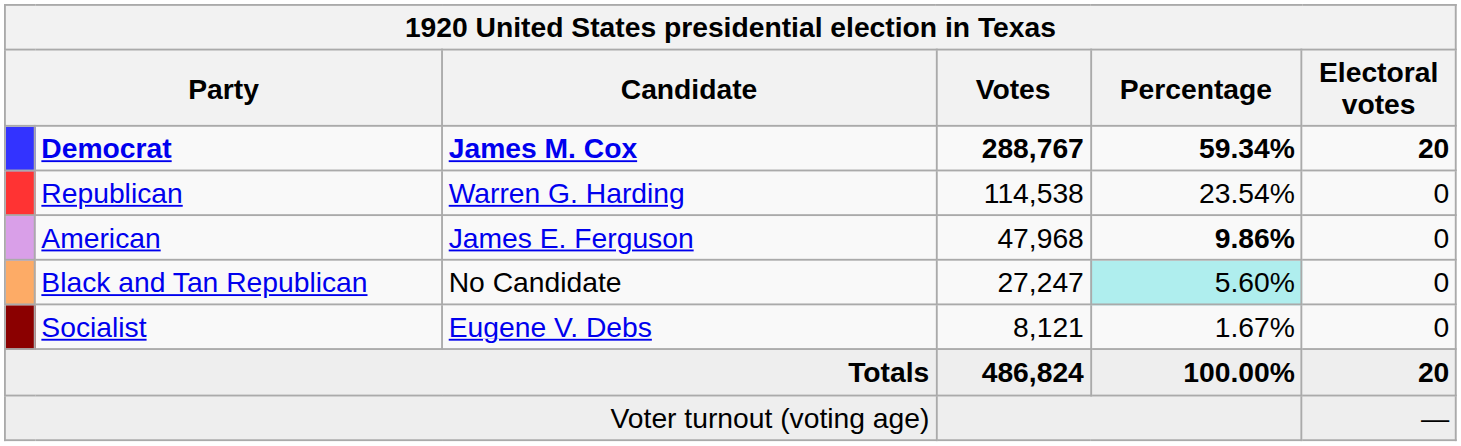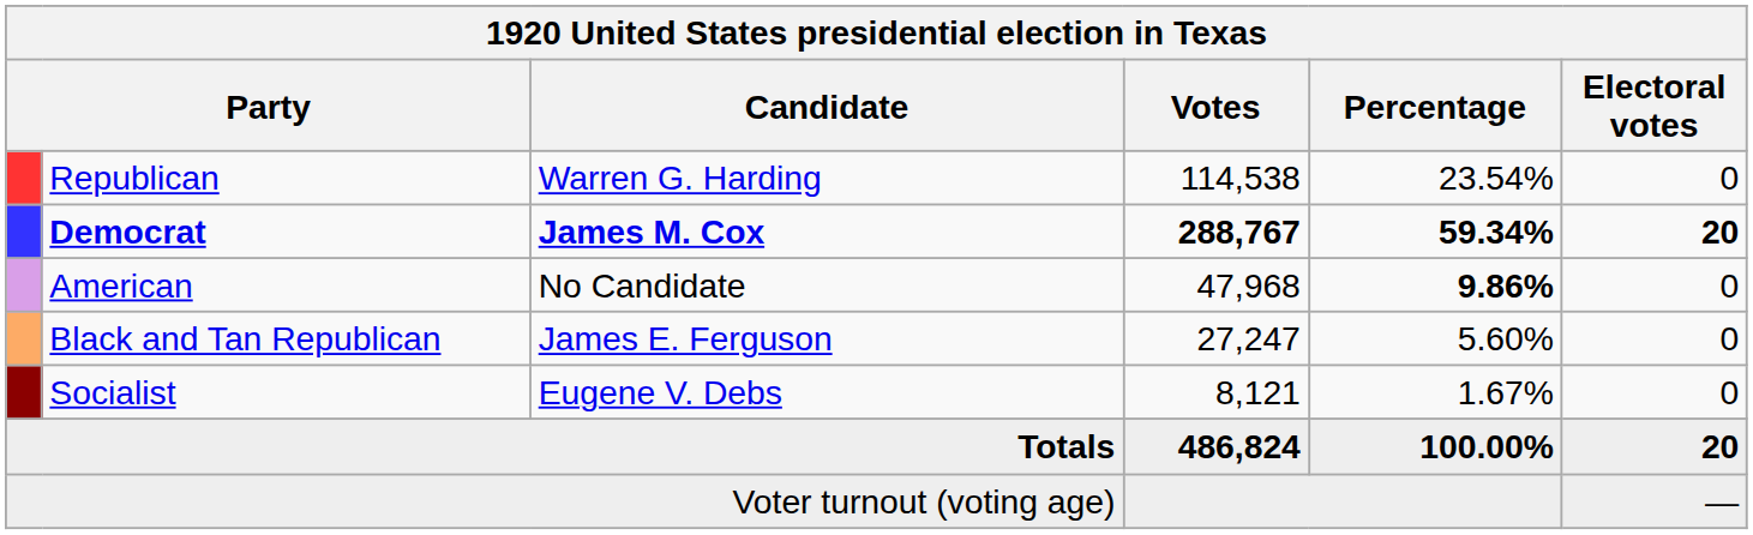 <table class="wikitable" style="font-size: 95%;">
 <tr>
 <th colspan="6">1920 United States presidential election in Texas</th>
 </tr>
 <tr>
 <th colspan="2" style="width: 15em">Party</th>
 <th style="width: 17em">Candidate</th>
 <th style="width: 5em">Votes</th>
 <th style="width: 7em">Percentage</th>
 <th style="width: 5em">Electoral votes</th>
 </tr>
 <tr>
+<th style="background-color:#FF3333; width: 3px"></th>
+<td style="width: 130px"><a href='#'>Republican</a></td>
+<td><a href='#'>Warren G. Harding</a></td>
+<td align="right">114,538</td>
+<td align="right">23.54%</td>
+<td align="right">0</td>
+</tr>
+<tr>
 <th style="background-color:#3333FF; width: 3px"></th>
 <td style="width: 130px"><strong><a href='#'>Democrat</a></strong></td>
 <td><strong><a href='#'>James M. Cox</a></strong></td>
 <td align="right"><strong>288,767</strong></td>
 <td align="right"><strong>59.34%</strong></td>
 <td align="right"><strong>20</strong></td>
 </tr>
 <tr>
-<th style="background-color:#FF3333; width: 3px"></th>
-<td style="width: 130px"><a href='#'>Republican</a></td>
-<td><a href='#'>Warren G. Harding</a></td>
-<td align="right">114,538</td>
-<td align="right">23.54%</td>
-<td align="right">0</td>
-</tr>
-<tr>
 <th style="background-color:#D99FE8; width: 3px"></th>
 <td style="width: 130px"><a href='#'>American</a></td>
-<td><a href='#'>James E. Ferguson</a></td>
+<td>No Candidate</td>
 <td align="right">47,968</td>
 <td align="right"><strong>9.86%</strong></td>
 <td align="right">0</td>
 </tr>
 <tr>
 <th style="background-color:#FDAB66; width: 3px"></th>
 <td style="width: 130px"><a href='#'>Black and Tan Republican</a></td>
-<td>No Candidate</td>
+<td><a href='#'>James E. Ferguson</a></td>
 <td align="right">27,247</td>
-<td align="right" style="background: paleturquoise;">5.60%</td>
+<td align="right">5.60%</td>
 <td align="right">0</td>
 </tr>
 <tr>
 <th style="background-color:#8B0000; width: 3px"></th>
 <td style="width: 130px"><a href='#'>Socialist</a></td>
 <td><a href='#'>Eugene V. Debs</a></td>
 <td align="right">8,121</td>
 <td align="right">1.67%</td>
 <td align="right">0</td>
 </tr>
 <tr bgcolor="#EEEEEE">
 <td colspan="3" align="right"><strong>Totals</strong></td>
 <td align="right"><strong>486,824</strong></td>
 <td align="right"><strong>100.00%</strong></td>
 <td align="right"><strong>20</strong></td>
 </tr>
 <tr bgcolor="#EEEEEE">
 <td colspan="3" align="right">Voter turnout (voting age)</td>
 <td colspan="2" align="right"></td>
 <td align="right">—</td>
 </tr>
 </table>
